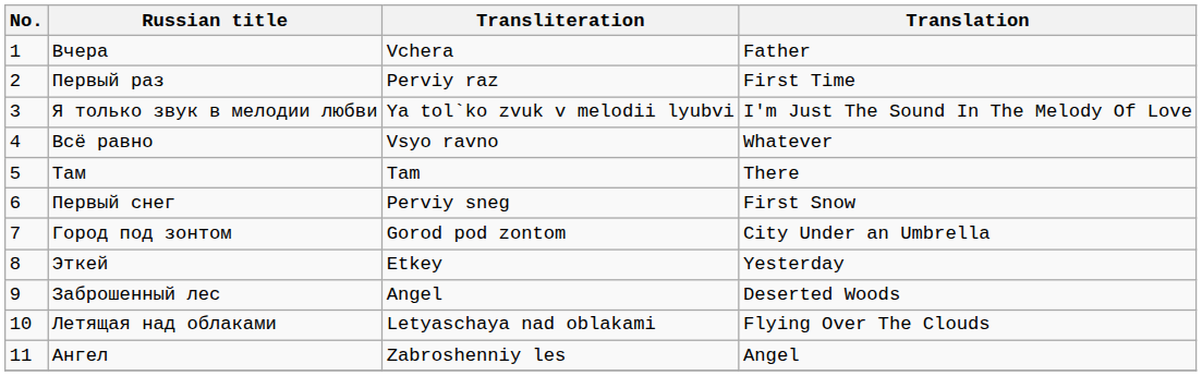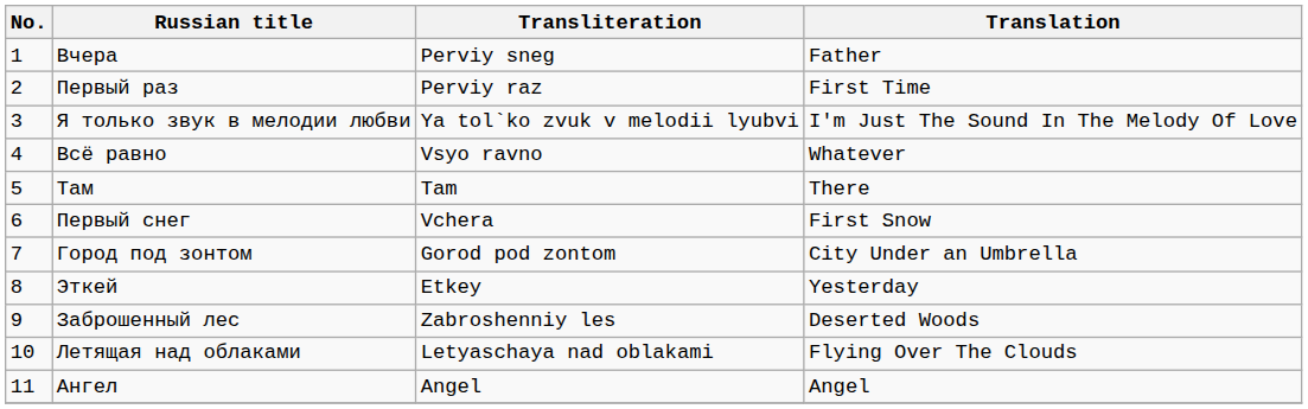 <table class="wikitable">
 <tr>
 <th>No.</th>
 <th>Russian title</th>
 <th>Transliteration</th>
 <th>Translation</th>
 </tr>
 <tr>
 <td>1</td>
 <td>Вчера</td>
-<td>Vchera</td>
+<td>Perviy sneg</td>
 <td>Father</td>
 </tr>
 <tr>
 <td>2</td>
 <td>Первый раз</td>
 <td>Perviy raz</td>
 <td>First Time</td>
 </tr>
 <tr>
 <td>3</td>
 <td>Я только звук в мелодии любви</td>
 <td>Ya tol`ko zvuk v melodii lyubvi</td>
 <td>I'm Just The Sound In The Melody Of Love</td>
 </tr>
 <tr>
 <td>4</td>
 <td>Всё равно</td>
 <td>Vsyo ravno</td>
 <td>Whatever</td>
 </tr>
 <tr>
 <td>5</td>
 <td>Там</td>
 <td>Tam</td>
 <td>There</td>
 </tr>
 <tr>
 <td>6</td>
 <td>Первый снег</td>
-<td>Perviy sneg</td>
+<td>Vchera</td>
 <td>First Snow</td>
 </tr>
 <tr>
 <td>7</td>
 <td>Город под зонтом</td>
 <td>Gorod pod zontom</td>
 <td>City Under an Umbrella</td>
 </tr>
 <tr>
 <td>8</td>
 <td>Эткей</td>
 <td>Etkey</td>
 <td>Yesterday</td>
 </tr>
 <tr>
 <td>9</td>
 <td>Заброшенный лес</td>
-<td>Angel</td>
+<td>Zabroshenniy les</td>
 <td>Deserted Woods</td>
 </tr>
 <tr>
 <td>10</td>
 <td>Летящая над облаками</td>
 <td>Letyaschaya nad oblakami</td>
 <td>Flying Over The Clouds</td>
 </tr>
 <tr>
 <td>11</td>
 <td>Ангел</td>
-<td>Zabroshenniy les</td>
+<td>Angel</td>
 <td>Angel</td>
 </tr>
 <tr>
 </tr>
 </table>
